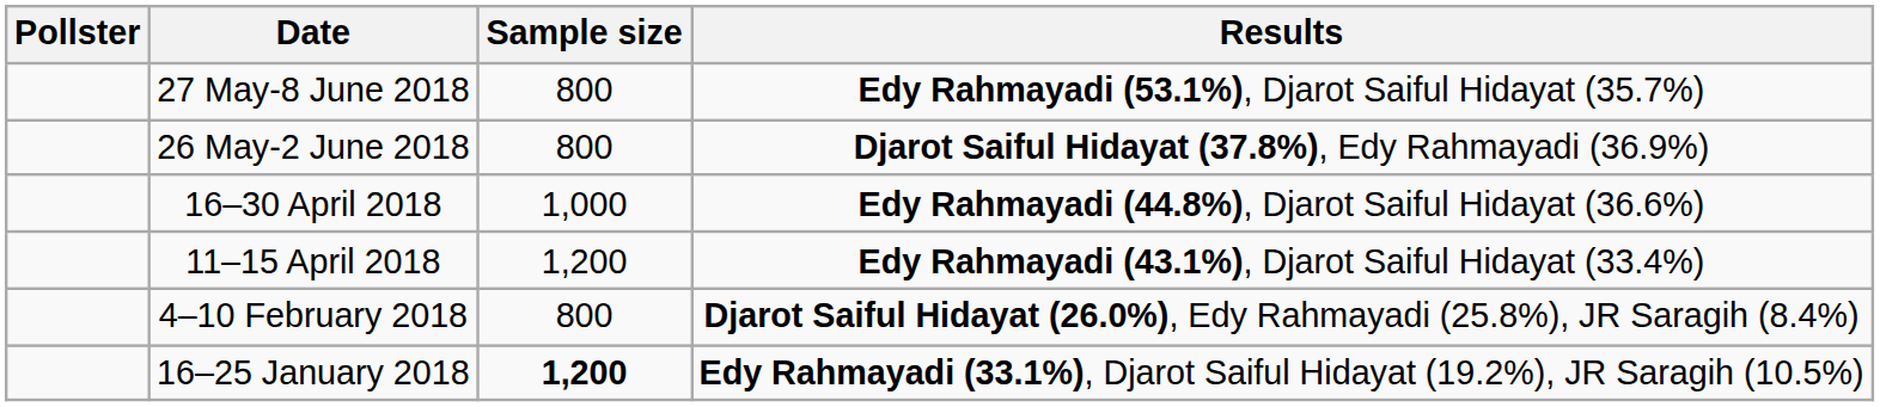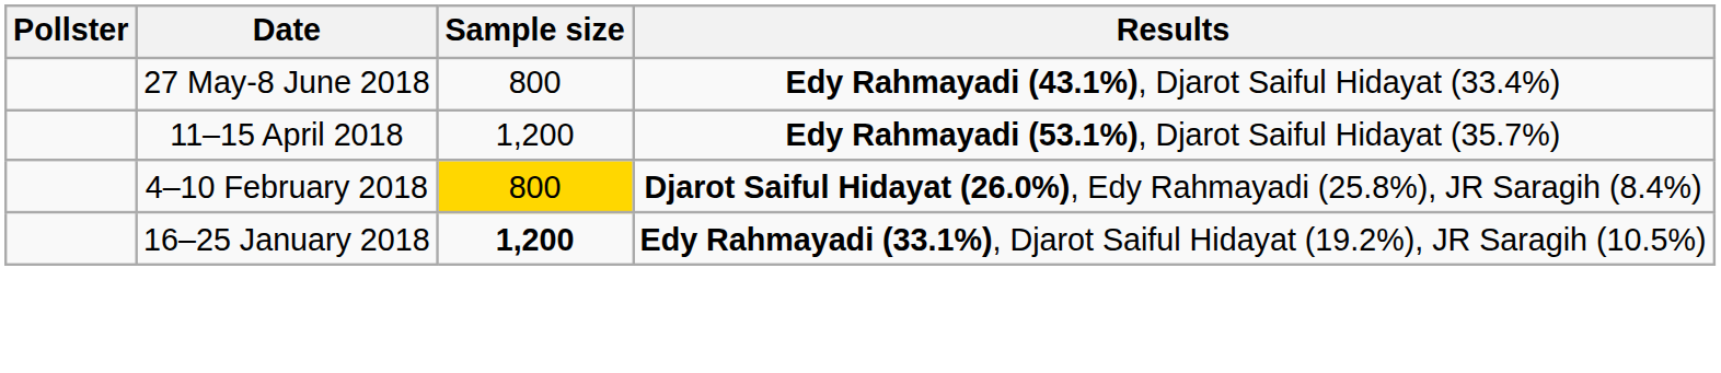 <table class="wikitable sortable" style="text-align: center; font-size: 75%;">
 <tr>
 <th>Pollster</th>
 <th>Date</th>
 <th>Sample size</th>
 <th>Results</th>
 </tr>
 <tr>
 <td></td>
 <td>27 May-8 June 2018</td>
 <td>800</td>
-<td><strong>Edy Rahmayadi (53.1%)</strong>, Djarot Saiful Hidayat (35.7%)</td>
-</tr>
-<tr>
-<td></td>
-<td>26 May-2 June 2018</td>
-<td>800</td>
-<td><strong>Djarot Saiful Hidayat (37.8%)</strong>, Edy Rahmayadi (36.9%)</td>
-</tr>
-<tr>
-<td></td>
-<td>16–30 April 2018</td>
-<td>1,000</td>
-<td><strong>Edy Rahmayadi (44.8%)</strong>, Djarot Saiful Hidayat (36.6%)</td>
+<td><strong>Edy Rahmayadi (43.1%)</strong>, Djarot Saiful Hidayat (33.4%)</td>
 </tr>
 <tr>
 <td></td>
 <td>11–15 April 2018</td>
 <td>1,200</td>
-<td><strong>Edy Rahmayadi (43.1%)</strong>, Djarot Saiful Hidayat (33.4%)</td>
+<td><strong>Edy Rahmayadi (53.1%)</strong>, Djarot Saiful Hidayat (35.7%)</td>
 </tr>
 <tr>
 <td></td>
 <td>4–10 February 2018</td>
-<td>800</td>
+<td style="background: gold;">800</td>
 <td><strong>Djarot Saiful Hidayat (26.0%)</strong>, Edy Rahmayadi (25.8%), JR Saragih (8.4%)</td>
 </tr>
 <tr>
 <td></td>
 <td>16–25 January 2018</td>
 <td><strong>1,200</strong></td>
 <td><strong>Edy Rahmayadi (33.1%)</strong>, Djarot Saiful Hidayat (19.2%), JR Saragih (10.5%)</td>
 </tr>
 </table>
